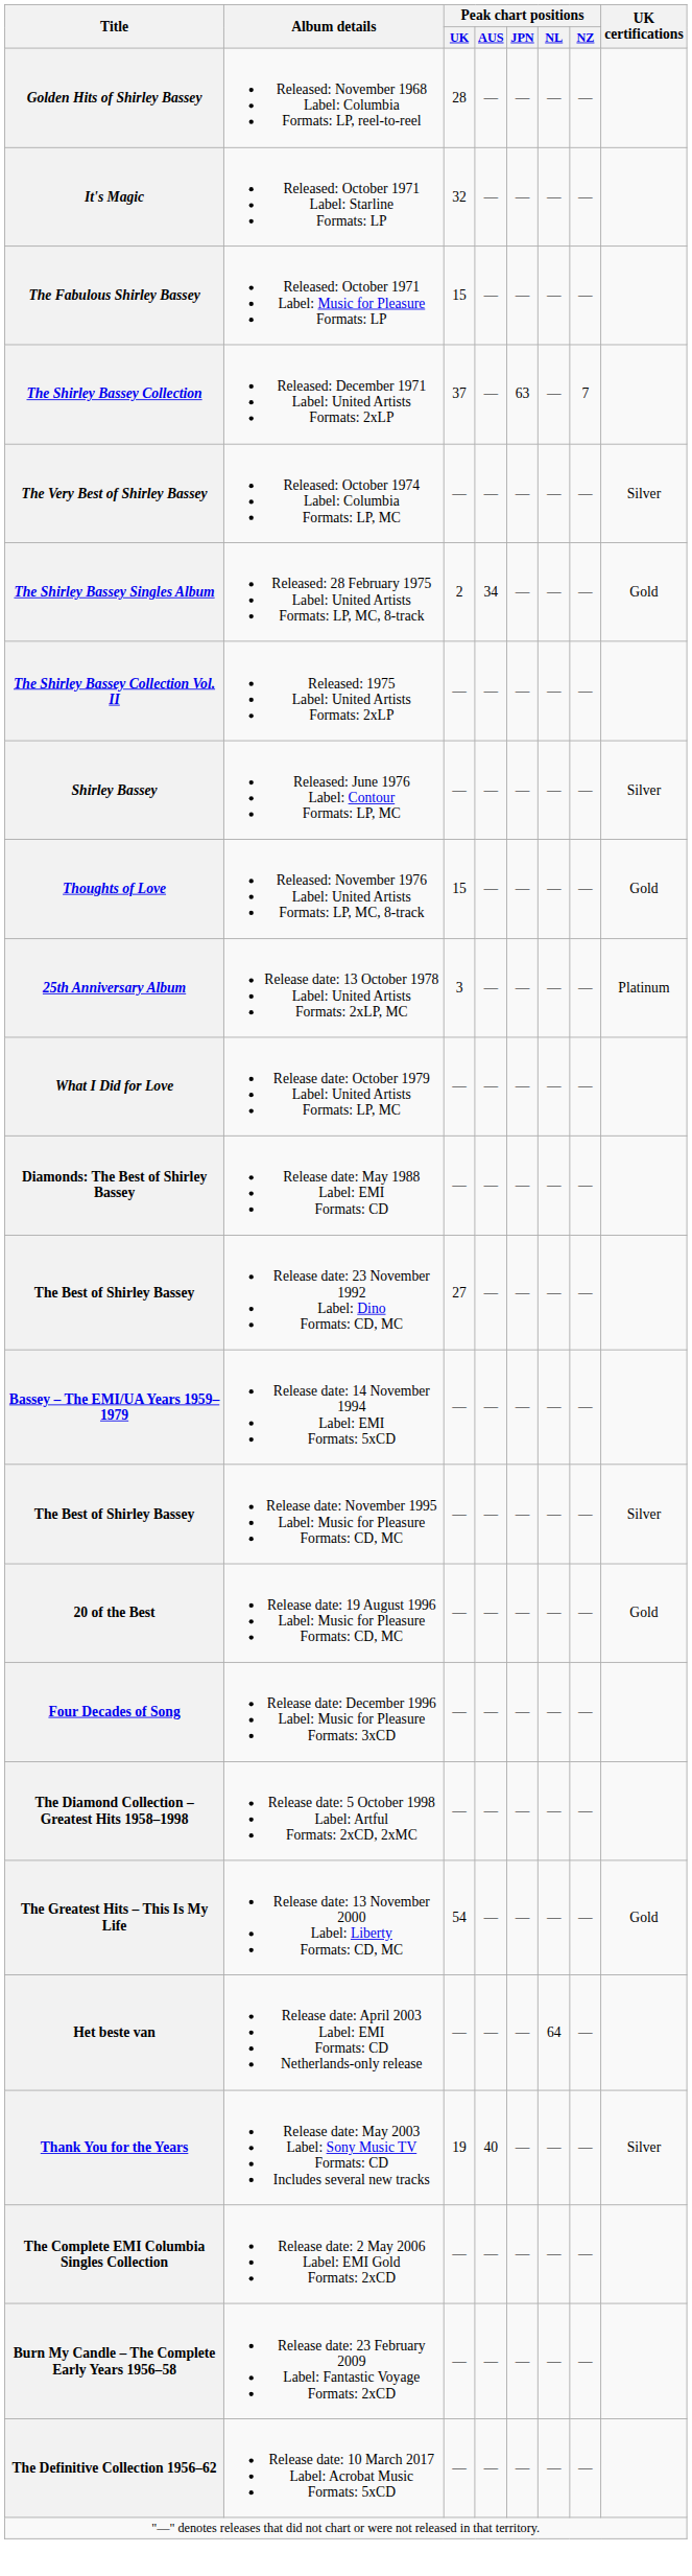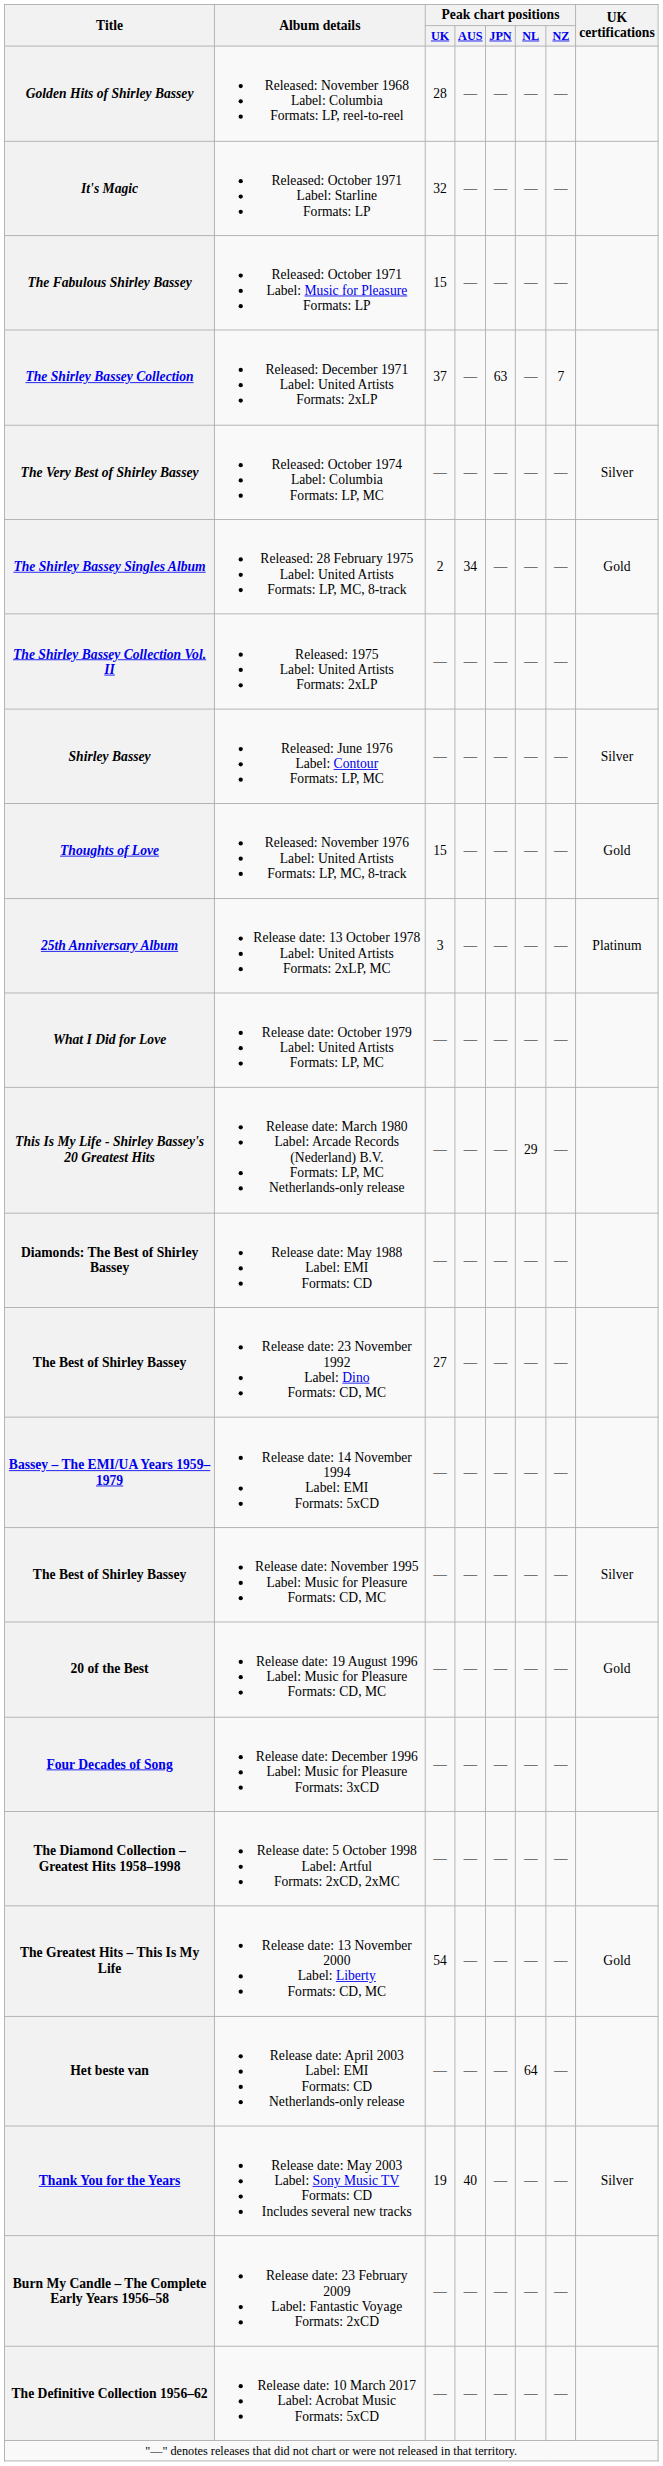 <table class="wikitable plainrowheaders" style="text-align:center;">
 <tr>
 <th scope="col" rowspan="2" style="width:15em;">Title</th>
 <th scope="col" rowspan="2" style="width:15em;">Album details</th>
 <th colspan="5" scope="col">Peak chart positions</th>
 <th rowspan="2">UK<br>certifications</th>
 </tr>
 <tr>
 <th scope="col" style="width:2em;font-size:90%;"><a href='#'>UK</a><br></th>
 <th scope="col" style="width:2em;font-size:90%;"><a href='#'>AUS</a><br></th>
 <th scope="col" style="width:2em;font-size:90%;"><a href='#'>JPN</a><br></th>
 <th scope="col" style="width:2em;font-size:90%;"><a href='#'>NL</a><br></th>
 <th scope="col" style="width:2em;font-size:90%;"><a href='#'>NZ</a><br></th>
 </tr>
 <tr>
 <th scope="row"><em>Golden Hits of Shirley Bassey</em></th>
 <td><br><ul><li>Released: November 1968</li><li>Label: Columbia</li><li>Formats: LP, reel-to-reel</li></ul></td>
 <td>28</td>
 <td>—</td>
 <td>—</td>
 <td>—</td>
 <td>—</td>
 <td></td>
 </tr>
 <tr>
 <th scope="row"><em>It's Magic</em></th>
 <td><br><ul><li>Released: October 1971</li><li>Label: Starline</li><li>Formats: LP</li></ul></td>
 <td>32</td>
 <td>—</td>
 <td>—</td>
 <td>—</td>
 <td>—</td>
 <td></td>
 </tr>
 <tr>
 <th scope="row"><em>The Fabulous Shirley Bassey</em></th>
 <td><br><ul><li>Released: October 1971</li><li>Label: <a href='#'>Music for Pleasure</a></li><li>Formats: LP</li></ul></td>
 <td>15</td>
 <td>—</td>
 <td>—</td>
 <td>—</td>
 <td>—</td>
 <td></td>
 </tr>
 <tr>
 <th scope="row"><em><a href='#'>The Shirley Bassey Collection</a></em></th>
 <td><br><ul><li>Released: December 1971</li><li>Label: United Artists</li><li>Formats: 2xLP</li></ul></td>
 <td>37</td>
 <td>—</td>
 <td>63</td>
 <td>—</td>
 <td>7</td>
 <td></td>
 </tr>
 <tr>
 <th scope="row"><em>The Very Best of Shirley Bassey</em></th>
 <td><br><ul><li>Released: October 1974</li><li>Label: Columbia</li><li>Formats: LP, MC</li></ul></td>
 <td>—</td>
 <td>—</td>
 <td>—</td>
 <td>—</td>
 <td>—</td>
 <td>Silver</td>
 </tr>
 <tr>
 <th scope="row"><em><a href='#'>The Shirley Bassey Singles Album</a></em></th>
 <td><br><ul><li>Released: 28 February 1975</li><li>Label: United Artists</li><li>Formats: LP, MC, 8-track</li></ul></td>
 <td>2</td>
 <td>34</td>
 <td>—</td>
 <td>—</td>
 <td>—</td>
 <td>Gold</td>
 </tr>
 <tr>
 <th scope="row"><em><a href='#'>The Shirley Bassey Collection Vol. II</a></em></th>
 <td><br><ul><li>Released: 1975</li><li>Label: United Artists</li><li>Formats: 2xLP</li></ul></td>
 <td>—</td>
 <td>—</td>
 <td>—</td>
 <td>—</td>
 <td>—</td>
 <td></td>
 </tr>
 <tr>
 <th scope="row"><em>Shirley Bassey</em></th>
 <td><br><ul><li>Released: June 1976</li><li>Label: <a href='#'>Contour</a></li><li>Formats: LP, MC</li></ul></td>
 <td>—</td>
 <td>—</td>
 <td>—</td>
 <td>—</td>
 <td>—</td>
 <td>Silver</td>
 </tr>
 <tr>
 <th scope="row"><em><a href='#'>Thoughts of Love</a></em></th>
 <td><br><ul><li>Released: November 1976</li><li>Label: United Artists</li><li>Formats: LP, MC, 8-track</li></ul></td>
 <td>15</td>
 <td>—</td>
 <td>—</td>
 <td>—</td>
 <td>—</td>
 <td>Gold</td>
 </tr>
 <tr>
 <th scope="row"><em><a href='#'>25th Anniversary Album</a></em></th>
 <td><br><ul><li>Release date: 13 October 1978</li><li>Label: United Artists</li><li>Formats: 2xLP, MC</li></ul></td>
 <td>3</td>
 <td>—</td>
 <td>—</td>
 <td>—</td>
 <td>—</td>
 <td>Platinum</td>
 </tr>
 <tr>
 <th scope="row"><em>What I Did for Love</em></th>
 <td><br><ul><li>Release date: October 1979</li><li>Label: United Artists</li><li>Formats: LP, MC</li></ul></td>
 <td>—</td>
 <td>—</td>
 <td>—</td>
 <td>—</td>
 <td>—</td>
 <td></td>
 </tr>
 <tr>
+<th scope="row"><em>This Is My Life - Shirley Bassey's 20 Greatest Hits</th>
+<td><br><ul><li>Release date: March 1980</li><li>Label: Arcade Records (Nederland) B.V.</li><li>Formats: LP, MC</li><li>Netherlands-only release</li></ul></td>
+<td>—</td>
+<td>—</td>
+<td>—</td>
+<td>29</td>
+<td>—</td>
+<td></td>
+</tr>
+<tr>
 <th scope="row"></em>Diamonds: The Best of Shirley Bassey<em></th>
 <td><br><ul><li>Release date: May 1988</li><li>Label: EMI</li><li>Formats: CD</li></ul></td>
 <td>—</td>
 <td>—</td>
 <td>—</td>
 <td>—</td>
 <td>—</td>
 <td></td>
 </tr>
 <tr>
 <th scope="row"></em>The Best of Shirley Bassey<em></th>
 <td><br><ul><li>Release date: 23 November 1992</li><li>Label: <a href='#'>Dino</a></li><li>Formats: CD, MC</li></ul></td>
 <td>27</td>
 <td>—</td>
 <td>—</td>
 <td>—</td>
 <td>—</td>
 <td></td>
 </tr>
 <tr>
 <th scope="row"></em><a href='#'>Bassey – The EMI/UA Years 1959–1979</a><em></th>
 <td><br><ul><li>Release date: 14 November 1994</li><li>Label: EMI</li><li>Formats: 5xCD</li></ul></td>
 <td>—</td>
 <td>—</td>
 <td>—</td>
 <td>—</td>
 <td>—</td>
 <td></td>
 </tr>
 <tr>
 <th scope="row"></em>The Best of Shirley Bassey<em></th>
 <td><br><ul><li>Release date: November 1995</li><li>Label: Music for Pleasure</li><li>Formats: CD, MC</li></ul></td>
 <td>—</td>
 <td>—</td>
 <td>—</td>
 <td>—</td>
 <td>—</td>
 <td>Silver</td>
 </tr>
 <tr>
 <th scope="row"></em>20 of the Best<em></th>
 <td><br><ul><li>Release date: 19 August 1996</li><li>Label: Music for Pleasure</li><li>Formats: CD, MC</li></ul></td>
 <td>—</td>
 <td>—</td>
 <td>—</td>
 <td>—</td>
 <td>—</td>
 <td>Gold</td>
 </tr>
 <tr>
 <th scope="row"></em><a href='#'>Four Decades of Song</a><em></th>
 <td><br><ul><li>Release date: December 1996</li><li>Label: Music for Pleasure</li><li>Formats: 3xCD</li></ul></td>
 <td>—</td>
 <td>—</td>
 <td>—</td>
 <td>—</td>
 <td>—</td>
 <td></td>
 </tr>
 <tr>
 <th scope="row"></em>The Diamond Collection – Greatest Hits 1958–1998<em></th>
 <td><br><ul><li>Release date: 5 October 1998</li><li>Label: Artful</li><li>Formats: 2xCD, 2xMC</li></ul></td>
 <td>—</td>
 <td>—</td>
 <td>—</td>
 <td>—</td>
 <td>—</td>
 <td></td>
 </tr>
 <tr>
 <th scope="row"></em>The Greatest Hits – This Is My Life<em></th>
 <td><br><ul><li>Release date: 13 November 2000</li><li>Label: <a href='#'>Liberty</a></li><li>Formats: CD, MC</li></ul></td>
 <td>54</td>
 <td>—</td>
 <td>—</td>
 <td>—</td>
 <td>—</td>
 <td>Gold</td>
 </tr>
 <tr>
 <th scope="row"></em>Het beste van<em></th>
 <td><br><ul><li>Release date: April 2003</li><li>Label: EMI</li><li>Formats: CD</li><li>Netherlands-only release</li></ul></td>
 <td>—</td>
 <td>—</td>
 <td>—</td>
 <td>64</td>
 <td>—</td>
 <td></td>
 </tr>
 <tr>
 <th scope="row"></em><a href='#'>Thank You for the Years</a><em></th>
 <td><br><ul><li>Release date: May 2003</li><li>Label: <a href='#'>Sony Music TV</a></li><li>Formats: CD</li><li>Includes several new tracks</li></ul></td>
 <td>19</td>
 <td>40</td>
 <td>—</td>
 <td>—</td>
 <td>—</td>
 <td>Silver</td>
 </tr>
 <tr>
-<th scope="row"></em>The Complete EMI Columbia Singles Collection<em></th>
-<td><br><ul><li>Release date: 2 May 2006</li><li>Label: EMI Gold</li><li>Formats: 2xCD</li></ul></td>
-<td>—</td>
-<td>—</td>
-<td>—</td>
-<td>—</td>
-<td>—</td>
-<td></td>
-</tr>
-<tr>
 <th scope="row"></em>Burn My Candle – The Complete Early Years 1956–58<em></th>
 <td><br><ul><li>Release date: 23 February 2009</li><li>Label: Fantastic Voyage</li><li>Formats: 2xCD</li></ul></td>
 <td>—</td>
 <td>—</td>
 <td>—</td>
 <td>—</td>
 <td>—</td>
 <td></td>
 </tr>
 <tr>
 <th scope="row"></em>The Definitive Collection 1956–62<em></th>
 <td><br><ul><li>Release date: 10 March 2017</li><li>Label: Acrobat Music</li><li>Formats: 5xCD</li></ul></td>
 <td>—</td>
 <td>—</td>
 <td>—</td>
 <td>—</td>
 <td>—</td>
 <td></td>
 </tr>
 <tr>
 <td colspan="8" style="font-size:90%">"—" denotes releases that did not chart or were not released in that territory.</td>
 </tr>
 </table>
